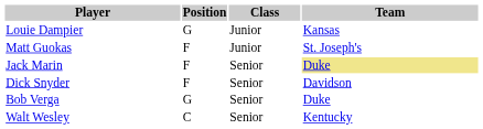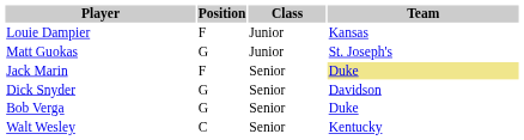 <table style="width:600px" "border:'1' 'solid' 'gray'">
 <tr>
 <th bgcolor="#CCCCCC" style="width:40%">Player</th>
 <th bgcolor="#CCCCCC" style="width:4%">Position</th>
 <th bgcolor="#CCCCCC" style="width:16%">Class</th>
 <th bgcolor="#CCCCCC" style="width:40%">Team</th>
 </tr>
 <tr>
 <td><a href='#'>Louie Dampier</a></td>
-<td>G</td>
+<td>F</td>
 <td>Junior</td>
 <td><a href='#'>Kansas</a></td>
 </tr>
 <tr>
 <td><a href='#'>Matt Guokas</a></td>
-<td>F</td>
+<td>G</td>
 <td>Junior</td>
 <td><a href='#'>St. Joseph's</a></td>
 </tr>
 <tr>
 <td><a href='#'>Jack Marin</a></td>
 <td>F</td>
 <td>Senior</td>
 <td style="background: khaki;"><a href='#'>Duke</a></td>
 </tr>
 <tr>
 <td><a href='#'>Dick Snyder</a></td>
-<td>F</td>
+<td>G</td>
 <td>Senior</td>
 <td><a href='#'>Davidson</a></td>
 </tr>
 <tr>
 <td><a href='#'>Bob Verga</a></td>
 <td>G</td>
 <td>Senior</td>
 <td><a href='#'>Duke</a></td>
 </tr>
 <tr>
 <td><a href='#'>Walt Wesley</a></td>
 <td>C</td>
 <td>Senior</td>
 <td><a href='#'>Kentucky</a></td>
 </tr>
 </table>
